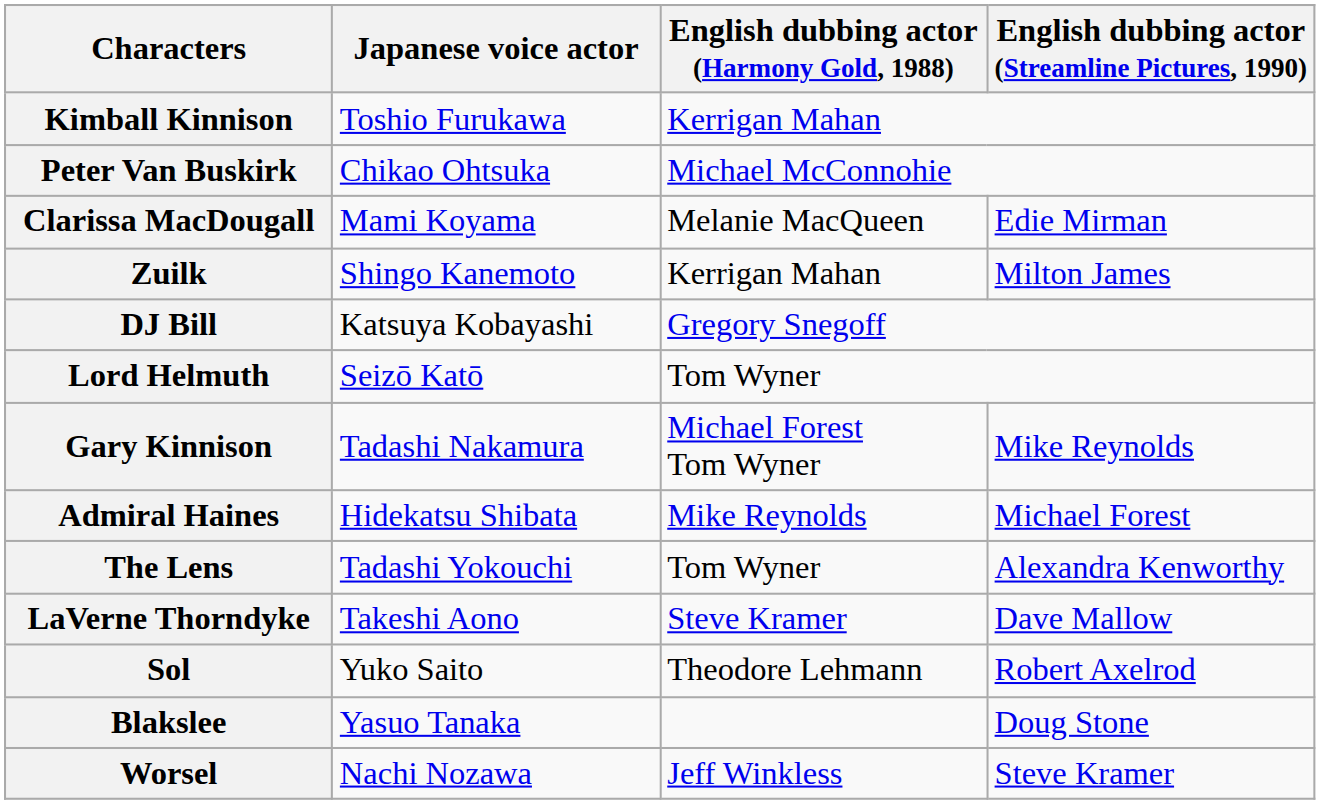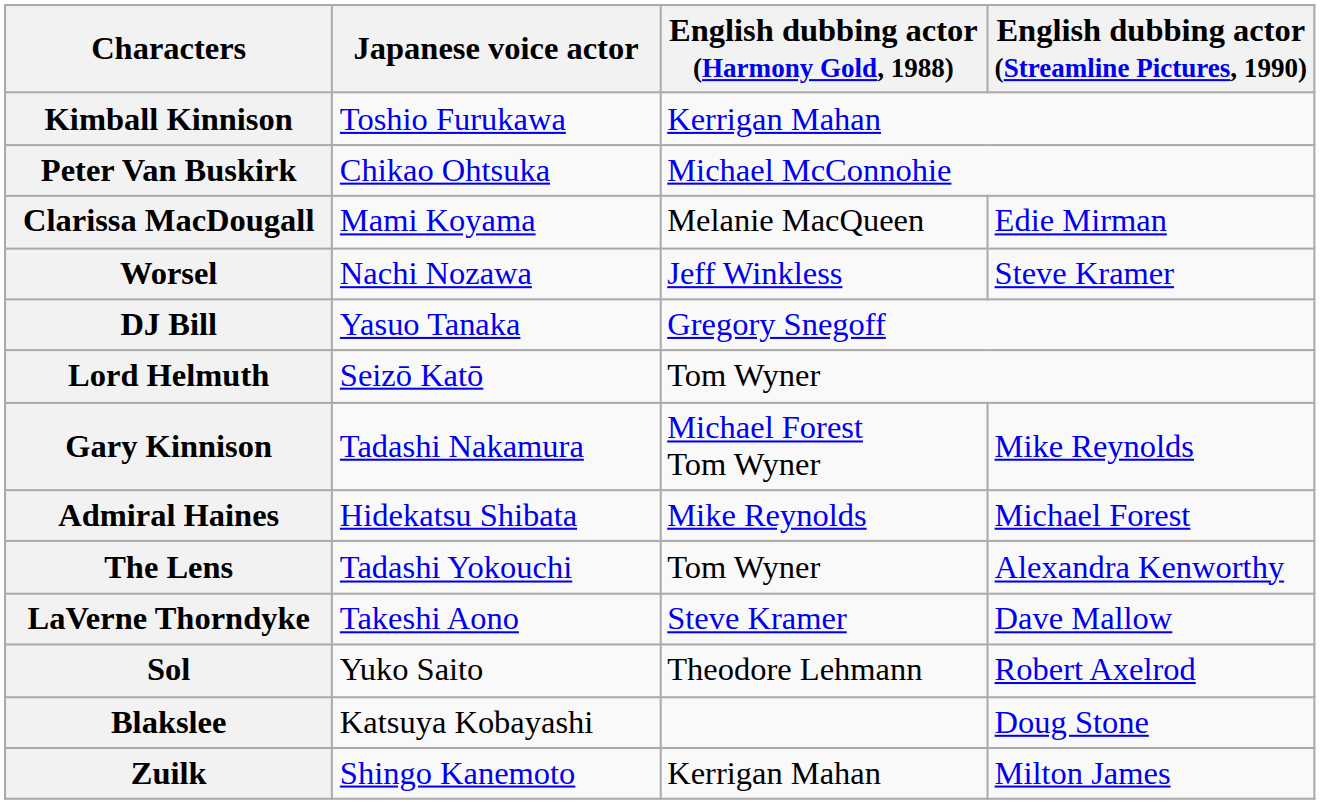 <table class="wikitable">
 <tr>
 <th style="width:25%; text-align:center;">Characters</th>
 <th style="width:25%; text-align:center;">Japanese voice actor</th>
 <th style="width:25%; text-align:center;">English dubbing actor<br><small>(<a href='#'>Harmony Gold</a>, 1988)</small></th>
 <th style="width:25%; text-align:center;">English dubbing actor<br><small>(<a href='#'>Streamline Pictures</a>, 1990)</small></th>
 </tr>
 <tr>
 <th>Kimball Kinnison</th>
 <td><a href='#'>Toshio Furukawa</a></td>
 <td colspan=2><a href='#'>Kerrigan Mahan</a></td>
 </tr>
 <tr>
 <th>Peter Van Buskirk</th>
 <td><a href='#'>Chikao Ohtsuka</a></td>
 <td colspan=2><a href='#'>Michael McConnohie</a></td>
 </tr>
 <tr>
 <th>Clarissa MacDougall</th>
 <td><a href='#'>Mami Koyama</a></td>
 <td>Melanie MacQueen</td>
 <td><a href='#'>Edie Mirman</a></td>
 </tr>
 <tr>
-<th>Zuilk</th>
-<td><a href='#'>Shingo Kanemoto</a></td>
-<td>Kerrigan Mahan</td>
-<td><a href='#'>Milton James</a></td>
+<th>Worsel</th>
+<td><a href='#'>Nachi Nozawa</a></td>
+<td><a href='#'>Jeff Winkless</a></td>
+<td><a href='#'>Steve Kramer</a></td>
 </tr>
 <tr>
 <th>DJ Bill</th>
-<td>Katsuya Kobayashi</td>
+<td><a href='#'>Yasuo Tanaka</a></td>
 <td colspan=2><a href='#'>Gregory Snegoff</a></td>
 </tr>
 <tr>
 <th>Lord Helmuth</th>
 <td><a href='#'>Seizō Katō</a></td>
 <td colspan=2>Tom Wyner</td>
 </tr>
 <tr>
 <th>Gary Kinnison</th>
 <td><a href='#'>Tadashi Nakamura</a></td>
 <td><a href='#'>Michael Forest</a><br>Tom Wyner</td>
 <td><a href='#'>Mike Reynolds</a></td>
 </tr>
 <tr>
 <th>Admiral Haines</th>
 <td><a href='#'>Hidekatsu Shibata</a></td>
 <td><a href='#'>Mike Reynolds</a></td>
 <td><a href='#'>Michael Forest</a></td>
 </tr>
 <tr>
 <th>The Lens</th>
 <td><a href='#'>Tadashi Yokouchi</a></td>
 <td>Tom Wyner</td>
 <td><a href='#'>Alexandra Kenworthy</a></td>
 </tr>
 <tr>
 <th>LaVerne Thorndyke</th>
 <td><a href='#'>Takeshi Aono</a></td>
 <td><a href='#'>Steve Kramer</a></td>
 <td><a href='#'>Dave Mallow</a></td>
 </tr>
 <tr>
 <th>Sol</th>
 <td>Yuko Saito</td>
 <td>Theodore Lehmann</td>
 <td><a href='#'>Robert Axelrod</a></td>
 </tr>
 <tr>
 <th>Blakslee</th>
-<td><a href='#'>Yasuo Tanaka</a></td>
+<td>Katsuya Kobayashi</td>
 <td></td>
 <td><a href='#'>Doug Stone</a></td>
 </tr>
 <tr>
-<th>Worsel</th>
-<td><a href='#'>Nachi Nozawa</a></td>
-<td><a href='#'>Jeff Winkless</a></td>
-<td><a href='#'>Steve Kramer</a></td>
+<th>Zuilk</th>
+<td><a href='#'>Shingo Kanemoto</a></td>
+<td>Kerrigan Mahan</td>
+<td><a href='#'>Milton James</a></td>
 </tr>
 </table>
